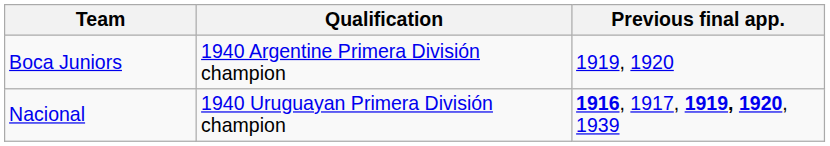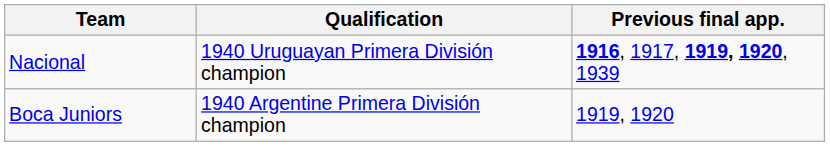 <table class="wikitable">
 <tr>
 <th width=150px>Team</th>
 <th width=300px>Qualification</th>
 <th width=200px>Previous final app.</th>
 </tr>
 <tr>
+<td> <a href='#'>Nacional</a></td>
+<td><a href='#'>1940 Uruguayan Primera División</a> champion</td>
+<td><strong><a href='#'>1916</a></strong>, <a href='#'>1917</a>, <strong><a href='#'>1919</a>, <a href='#'>1920</a></strong>, <a href='#'>1939</a></td>
+</tr>
+<tr>
 <td> <a href='#'>Boca Juniors</a></td>
 <td><a href='#'>1940 Argentine Primera División</a> champion</td>
 <td><a href='#'>1919</a>, <a href='#'>1920</a></td>
 </tr>
-<tr>
-<td> <a href='#'>Nacional</a></td>
-<td><a href='#'>1940 Uruguayan Primera División</a> champion</td>
-<td><strong><a href='#'>1916</a></strong>, <a href='#'>1917</a>, <strong><a href='#'>1919</a>, <a href='#'>1920</a></strong>, <a href='#'>1939</a></td>
-</tr>
 </table>
